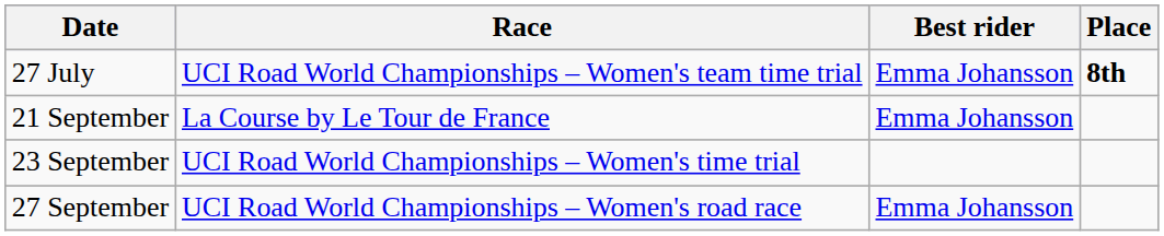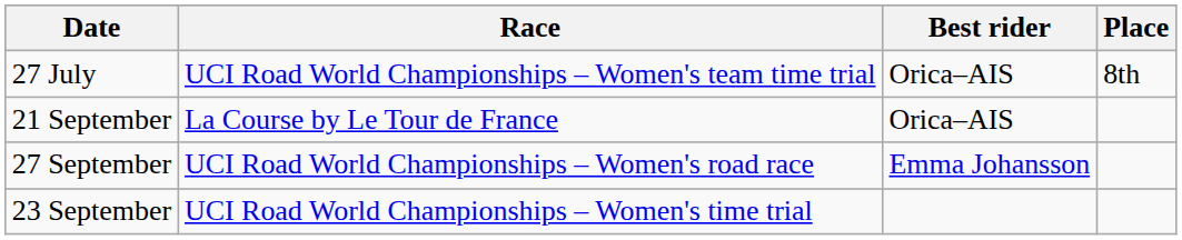 <table class="wikitable">
 <tr style="background:#ccccff;">
 <th>Date</th>
 <th>Race</th>
 <th>Best rider</th>
 <th>Place</th>
 </tr>
 <tr>
 <td>27 July</td>
 <td><a href='#'>UCI Road World Championships – Women's team time trial</a></td>
-<td> <a href='#'>Emma Johansson</a></td>
-<td><strong>8th</strong></td>
+<td>Orica–AIS</td>
+<td>8th</td>
 </tr>
 <tr>
 <td>21 September</td>
 <td><a href='#'>La Course by Le Tour de France</a></td>
+<td>Orica–AIS</td>
+<td></td>
+</tr>
+<tr>
+<td>27 September</td>
+<td><a href='#'>UCI Road World Championships – Women's road race</a></td>
 <td> <a href='#'>Emma Johansson</a></td>
 <td></td>
 </tr>
 <tr>
 <td>23 September</td>
 <td><a href='#'>UCI Road World Championships – Women's time trial</a></td>
 <td></td>
 <td></td>
 </tr>
-<tr>
-<td>27 September</td>
-<td><a href='#'>UCI Road World Championships – Women's road race</a></td>
-<td> <a href='#'>Emma Johansson</a></td>
-<td></td>
-</tr>
 </table>
